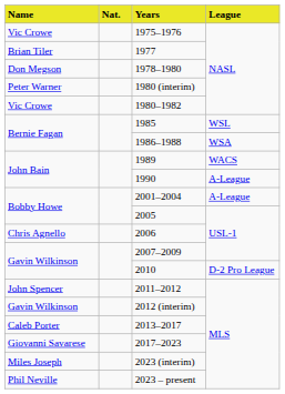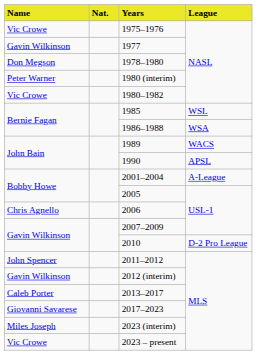 <table border="2" cellpadding="4" cellspacing="0" style="text-align:left; margin: 1em 1em 1em 0; background: #f9f9f9; border: 1px #aaa solid; border-collapse: collapse; font-size: 95%;">
 <tr>
 <th style="background:#EAE827" width=130px><span>Name</span></th>
 <th style="background:#EAE827" width=40px><span>Nat.</span></th>
 <th style="background:#EAE827" width=100px><span>Years</span></th>
 <th style="background:#EAE827" width=100px><span>League</span></th>
 </tr>
 <tr>
 <td><a href='#'>Vic Crowe</a></td>
 <td></td>
 <td>1975–1976</td>
 <td rowspan="5"><a href='#'>NASL</a></td>
 </tr>
 <tr>
-<td><a href='#'>Brian Tiler</a></td>
+<td><a href='#'>Gavin Wilkinson</a></td>
 <td></td>
 <td>1977</td>
 </tr>
 <tr>
 <td><a href='#'>Don Megson</a></td>
 <td></td>
 <td>1978–1980</td>
 </tr>
 <tr>
 <td><a href='#'>Peter Warner</a></td>
 <td></td>
 <td>1980 (interim)</td>
 </tr>
 <tr>
 <td><a href='#'>Vic Crowe</a></td>
 <td></td>
 <td>1980–1982</td>
 </tr>
 <tr>
 <td rowspan="2"><a href='#'>Bernie Fagan</a></td>
 <td rowspan="2"></td>
 <td>1985</td>
 <td><a href='#'>WSL</a></td>
 </tr>
 <tr>
 <td>1986–1988</td>
 <td><a href='#'>WSA</a></td>
 </tr>
 <tr>
 <td rowspan="2"><a href='#'>John Bain</a></td>
 <td rowspan="2"></td>
 <td>1989</td>
 <td><a href='#'>WACS</a></td>
 </tr>
 <tr>
 <td>1990</td>
-<td><a href='#'>A-League</a></td>
+<td><a href='#'>APSL</a></td>
 </tr>
 <tr>
 <td rowspan="2"><a href='#'>Bobby Howe</a></td>
 <td rowspan="2"></td>
 <td>2001–2004</td>
 <td><a href='#'>A-League</a></td>
 </tr>
 <tr>
 <td>2005</td>
 <td rowspan="3"><a href='#'>USL-1</a></td>
 </tr>
 <tr>
 <td><a href='#'>Chris Agnello</a></td>
 <td></td>
 <td>2006</td>
 </tr>
 <tr>
 <td rowspan="2"><a href='#'>Gavin Wilkinson</a></td>
 <td rowspan="2"></td>
 <td>2007–2009</td>
 </tr>
 <tr>
 <td>2010</td>
 <td><a href='#'>D-2 Pro League</a></td>
 </tr>
 <tr>
 <td><a href='#'>John Spencer</a></td>
 <td></td>
 <td>2011–2012</td>
 <td rowspan="6"><a href='#'>MLS</a></td>
 </tr>
 <tr>
 <td><a href='#'>Gavin Wilkinson</a></td>
 <td></td>
 <td>2012 (interim)</td>
 </tr>
 <tr>
 <td><a href='#'>Caleb Porter</a></td>
 <td></td>
 <td>2013–2017</td>
 </tr>
 <tr>
 <td><a href='#'>Giovanni Savarese</a></td>
 <td></td>
 <td>2017–2023</td>
 </tr>
 <tr>
 <td><a href='#'>Miles Joseph</a></td>
 <td></td>
 <td>2023 (interim)</td>
 </tr>
 <tr>
-<td><a href='#'>Phil Neville</a></td>
+<td><a href='#'>Vic Crowe</a></td>
 <td></td>
 <td>2023 – present</td>
 </tr>
 </table>
